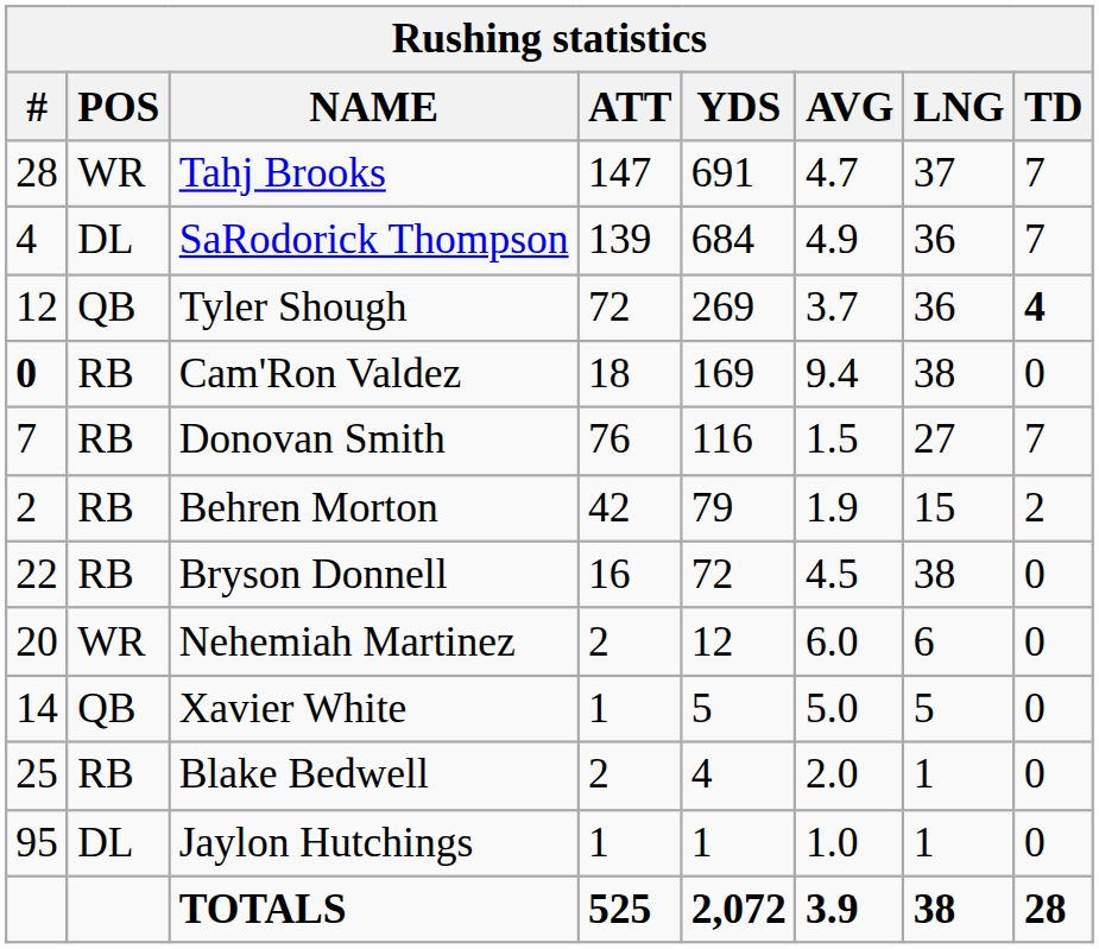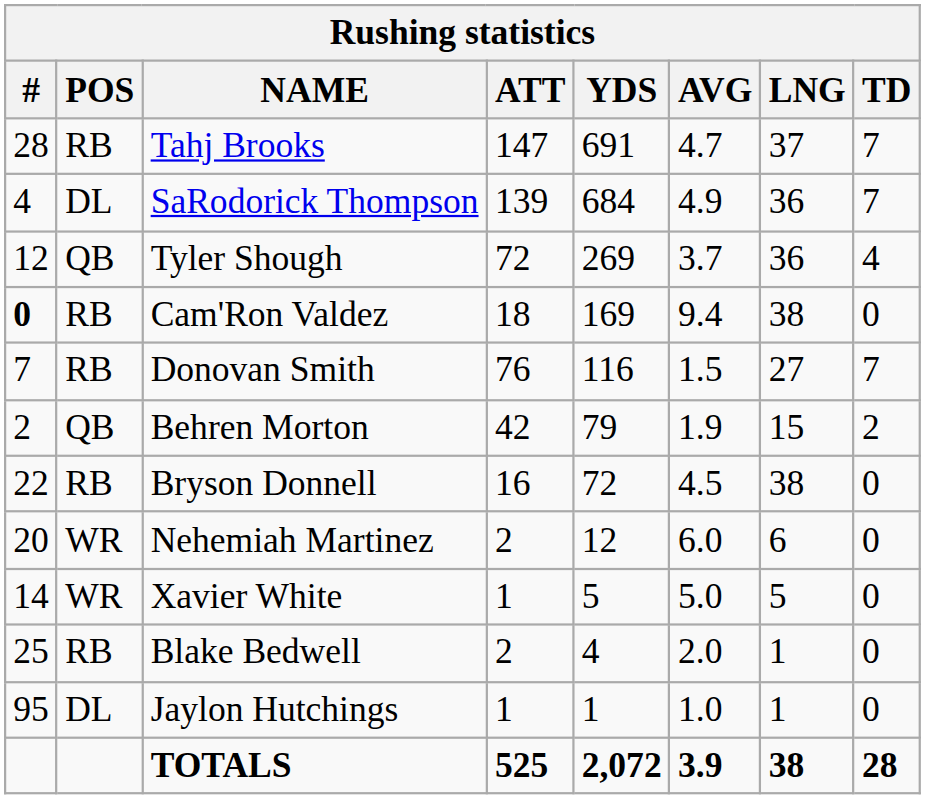 <table class="wikitable collapsible collapsed">
 <tr>
 <th colspan="8">Rushing statistics</th>
 </tr>
 <tr>
 <th>#</th>
 <th>POS</th>
 <th>NAME</th>
 <th>ATT</th>
 <th>YDS</th>
 <th>AVG</th>
 <th>LNG</th>
 <th>TD</th>
 </tr>
 <tr>
 <td>28</td>
-<td>WR</td>
+<td>RB</td>
 <td><a href='#'>Tahj Brooks</a></td>
 <td>147</td>
 <td>691</td>
 <td>4.7</td>
 <td>37</td>
 <td>7</td>
 </tr>
 <tr>
 <td>4</td>
 <td>DL</td>
 <td><a href='#'>SaRodorick Thompson</a></td>
 <td>139</td>
 <td>684</td>
 <td>4.9</td>
 <td>36</td>
 <td>7</td>
 </tr>
 <tr>
 <td>12</td>
 <td>QB</td>
 <td>Tyler Shough</td>
 <td>72</td>
 <td>269</td>
 <td>3.7</td>
 <td>36</td>
-<td><strong>4</strong></td>
+<td>4</td>
 </tr>
 <tr>
 <td><strong>0</strong></td>
 <td>RB</td>
 <td>Cam'Ron Valdez</td>
 <td>18</td>
 <td>169</td>
 <td>9.4</td>
 <td>38</td>
 <td>0</td>
 </tr>
 <tr>
 <td>7</td>
 <td>RB</td>
 <td>Donovan Smith</td>
 <td>76</td>
 <td>116</td>
 <td>1.5</td>
 <td>27</td>
 <td>7</td>
 </tr>
 <tr>
 <td>2</td>
-<td>RB</td>
+<td>QB</td>
 <td>Behren Morton</td>
 <td>42</td>
 <td>79</td>
 <td>1.9</td>
 <td>15</td>
 <td>2</td>
 </tr>
 <tr>
 <td>22</td>
 <td>RB</td>
 <td>Bryson Donnell</td>
 <td>16</td>
 <td>72</td>
 <td>4.5</td>
 <td>38</td>
 <td>0</td>
 </tr>
 <tr>
 <td>20</td>
 <td>WR</td>
 <td>Nehemiah Martinez</td>
 <td>2</td>
 <td>12</td>
 <td>6.0</td>
 <td>6</td>
 <td>0</td>
 </tr>
 <tr>
 <td>14</td>
-<td>QB</td>
+<td>WR</td>
 <td>Xavier White</td>
 <td>1</td>
 <td>5</td>
 <td>5.0</td>
 <td>5</td>
 <td>0</td>
 </tr>
 <tr>
 <td>25</td>
 <td>RB</td>
 <td>Blake Bedwell</td>
 <td>2</td>
 <td>4</td>
 <td>2.0</td>
 <td>1</td>
 <td>0</td>
 </tr>
 <tr>
 <td>95</td>
 <td>DL</td>
 <td>Jaylon Hutchings</td>
 <td>1</td>
 <td>1</td>
 <td>1.0</td>
 <td>1</td>
 <td>0</td>
 </tr>
 <tr>
 <td></td>
 <td></td>
 <td><strong>TOTALS</strong></td>
 <td><strong>525</strong></td>
 <td><strong>2,072</strong></td>
 <td><strong>3.9</strong></td>
 <td><strong>38</strong></td>
 <td><strong>28</strong></td>
 </tr>
 </table>
